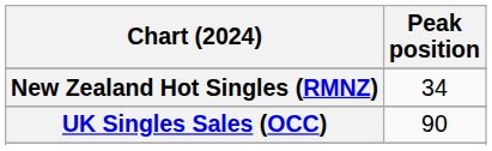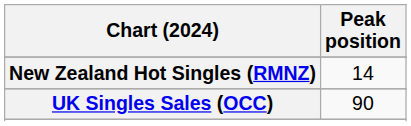 <table class="wikitable sortable plainrowheaders" style="text-align:center">
 <tr>
 <th scope="col">Chart (2024)</th>
 <th scope="col">Peak<br>position</th>
 </tr>
 <tr>
 </tr>
 <tr>
 <th scope="row">New Zealand Hot Singles (<a href='#'>RMNZ</a>)</th>
-<td>34</td>
+<td>14</td>
 </tr>
 <tr>
 </tr>
 <tr>
 <th scope="row"><a href='#'>UK Singles Sales</a> (<a href='#'>OCC</a>)</th>
 <td>90</td>
 </tr>
 <tr>
 </tr>
 <tr>
 </tr>
 <tr>
 </tr>
 </table>
